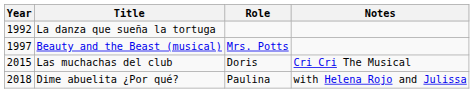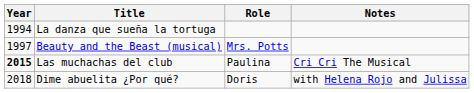 <table class="wikitable">
 <tr bgcolor="#CCCCCC">
 <th>Year</th>
 <th>Title</th>
 <th>Role</th>
 <th>Notes</th>
 </tr>
 <tr>
-<td>1992</td>
+<td>1994</td>
 <td>La danza que sueña la tortuga</td>
 <td></td>
 <td></td>
 </tr>
 <tr>
 <td>1997</td>
 <td><a href='#'>Beauty and the Beast (musical)</a></td>
 <td><a href='#'>Mrs. Potts</a></td>
 <td></td>
 </tr>
 <tr>
-<td>2015</td>
+<td><strong>2015</strong></td>
 <td>Las muchachas del club</td>
-<td>Doris</td>
+<td>Paulina</td>
 <td><a href='#'>Cri Cri</a> The Musical</td>
 </tr>
 <tr>
 <td>2018</td>
 <td>Dime abuelita ¿Por qué?</td>
-<td>Paulina</td>
+<td>Doris</td>
 <td>with <a href='#'>Helena Rojo</a> and <a href='#'>Julissa</a></td>
 </tr>
 </table>
